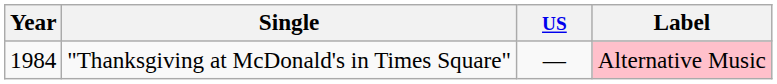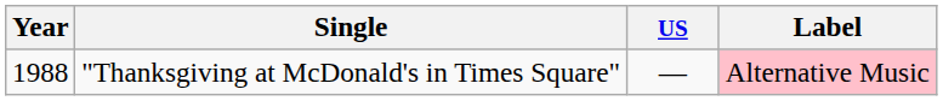 <table class="wikitable">
 <tr>
 <th>Year</th>
 <th>Single</th>
 <th style="width:45px;"><small><a href='#'>US</a></small></th>
 <th>Label</th>
 </tr>
 <tr>
-<td>1984</td>
+<td>1988</td>
 <td>"Thanksgiving at McDonald's in Times Square"</td>
 <td style="text-align:center;">—</td>
 <td style="background: pink;">Alternative Music</td>
 </tr>
 </table>
